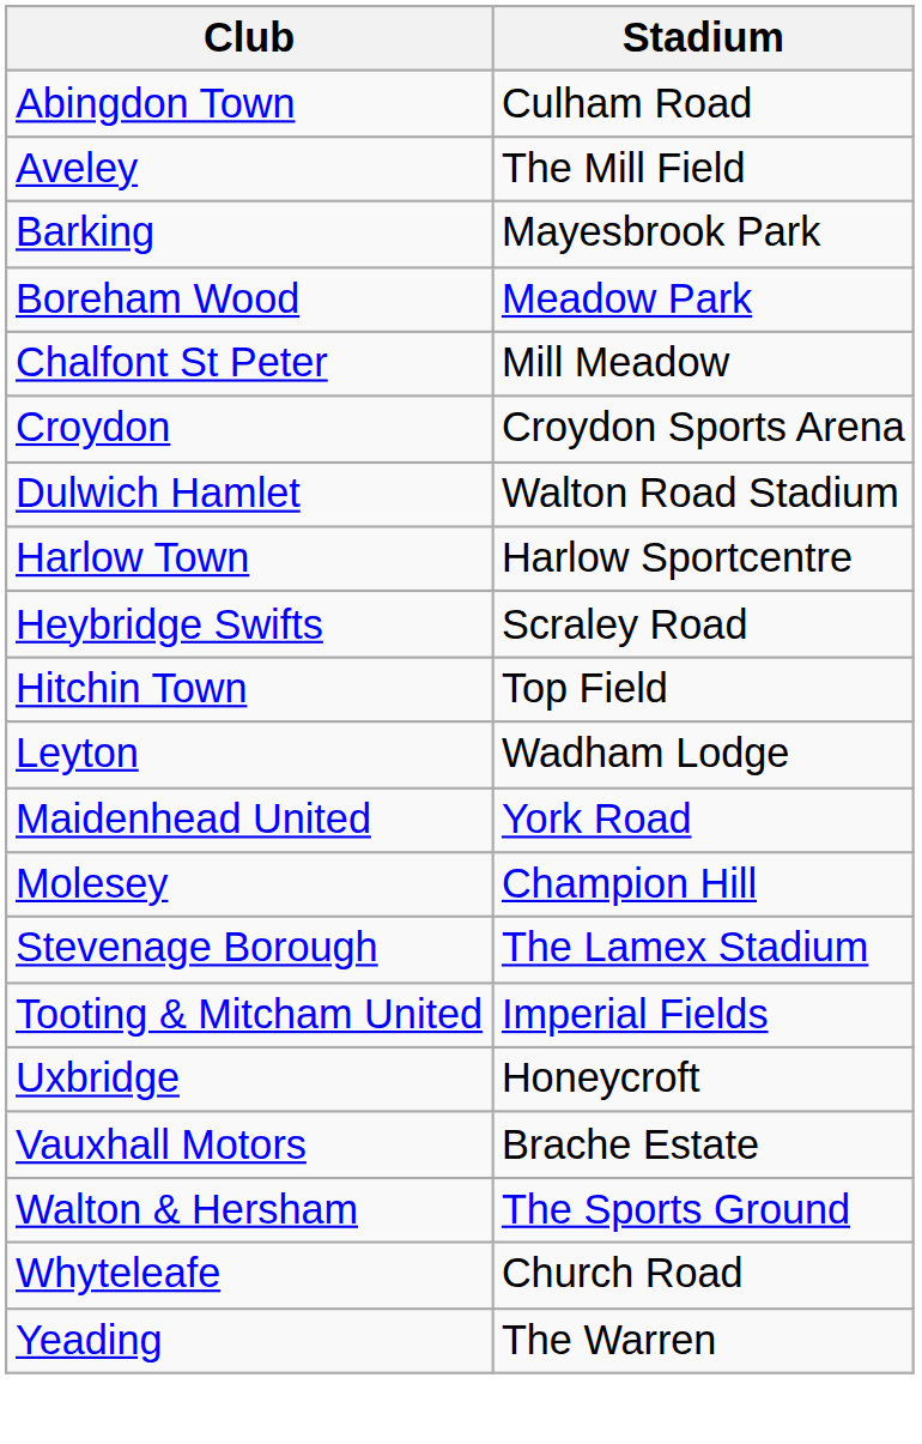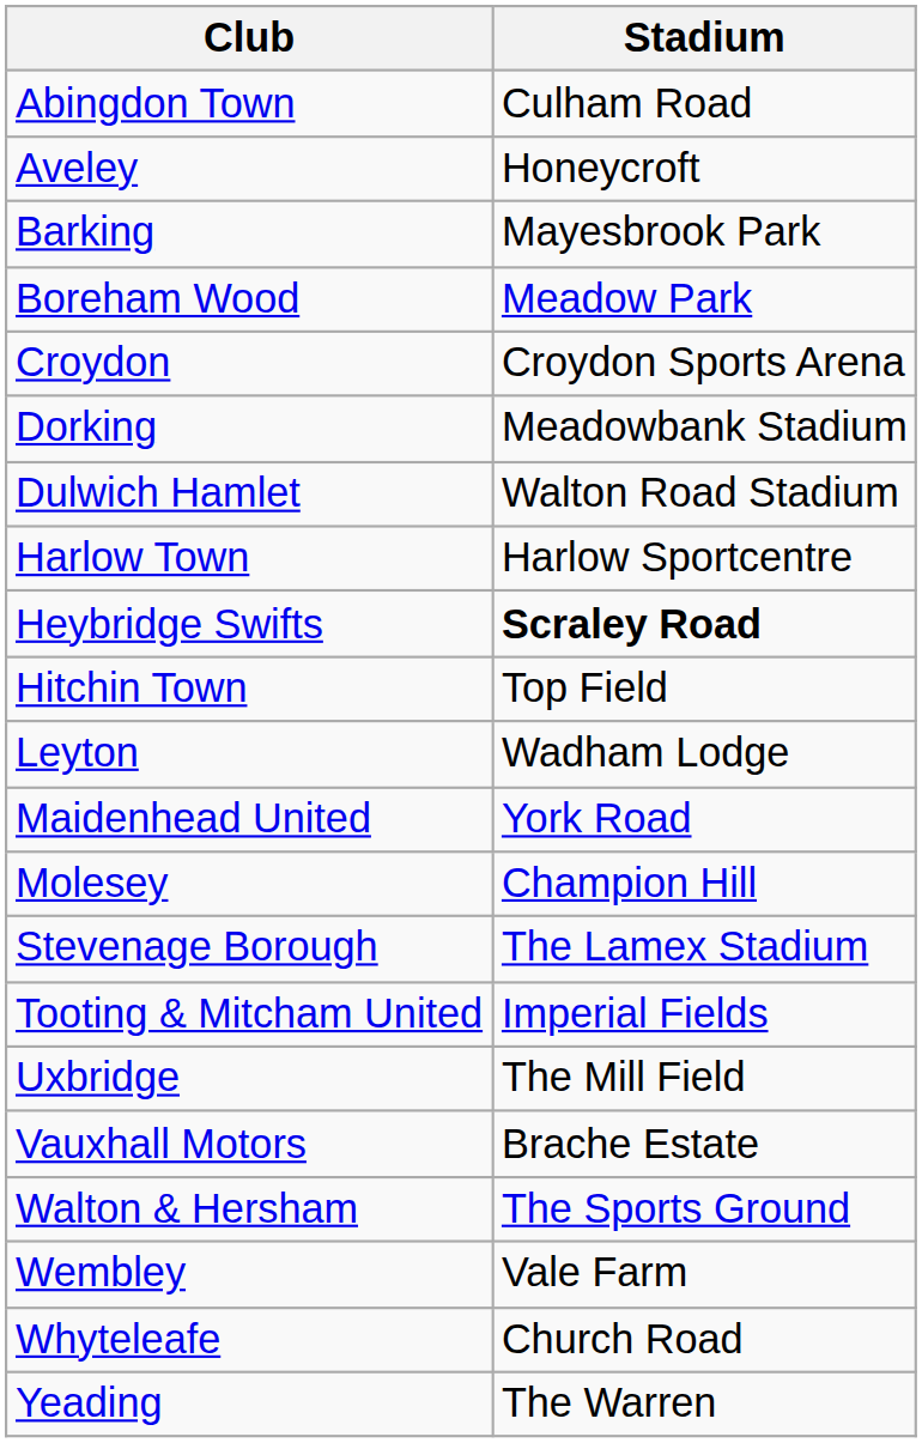 <table class="wikitable sortable">
 <tr>
 <th>Club</th>
 <th>Stadium</th>
 </tr>
 <tr>
 <td><a href='#'>Abingdon Town</a></td>
 <td>Culham Road</td>
 </tr>
 <tr>
 <td><a href='#'>Aveley</a></td>
-<td>The Mill Field</td>
+<td>Honeycroft</td>
 </tr>
 <tr>
 <td><a href='#'>Barking</a></td>
 <td>Mayesbrook Park</td>
 </tr>
 <tr>
 <td><a href='#'>Boreham Wood</a></td>
 <td><a href='#'>Meadow Park</a></td>
 </tr>
 <tr>
-<td><a href='#'>Chalfont St Peter</a></td>
-<td>Mill Meadow</td>
+<td><a href='#'>Croydon</a></td>
+<td>Croydon Sports Arena</td>
 </tr>
 <tr>
-<td><a href='#'>Croydon</a></td>
-<td>Croydon Sports Arena</td>
+<td><a href='#'>Dorking</a></td>
+<td>Meadowbank Stadium</td>
 </tr>
 <tr>
 <td><a href='#'>Dulwich Hamlet</a></td>
 <td>Walton Road Stadium</td>
 </tr>
 <tr>
 <td><a href='#'>Harlow Town</a></td>
 <td>Harlow Sportcentre</td>
 </tr>
 <tr>
 <td><a href='#'>Heybridge Swifts</a></td>
-<td>Scraley Road</td>
+<td><strong>Scraley Road</strong></td>
 </tr>
 <tr>
 <td><a href='#'>Hitchin Town</a></td>
 <td>Top Field</td>
 </tr>
 <tr>
 <td><a href='#'>Leyton</a></td>
 <td>Wadham Lodge</td>
 </tr>
 <tr>
 <td><a href='#'>Maidenhead United</a></td>
 <td><a href='#'>York Road</a></td>
 </tr>
 <tr>
 <td><a href='#'>Molesey</a></td>
 <td><a href='#'>Champion Hill</a></td>
 </tr>
 <tr>
 <td><a href='#'>Stevenage Borough</a></td>
 <td><a href='#'>The Lamex Stadium</a></td>
 </tr>
 <tr>
 <td><a href='#'>Tooting & Mitcham United</a></td>
 <td><a href='#'>Imperial Fields</a></td>
 </tr>
 <tr>
 <td><a href='#'>Uxbridge</a></td>
-<td>Honeycroft</td>
+<td>The Mill Field</td>
 </tr>
 <tr>
 <td><a href='#'>Vauxhall Motors</a></td>
 <td>Brache Estate</td>
 </tr>
 <tr>
 <td><a href='#'>Walton & Hersham</a></td>
 <td><a href='#'>The Sports Ground</a></td>
 </tr>
 <tr>
+<td><a href='#'>Wembley</a></td>
+<td>Vale Farm</td>
+</tr>
+<tr>
 <td><a href='#'>Whyteleafe</a></td>
 <td>Church Road</td>
 </tr>
 <tr>
 <td><a href='#'>Yeading</a></td>
 <td>The Warren</td>
 </tr>
 </table>
